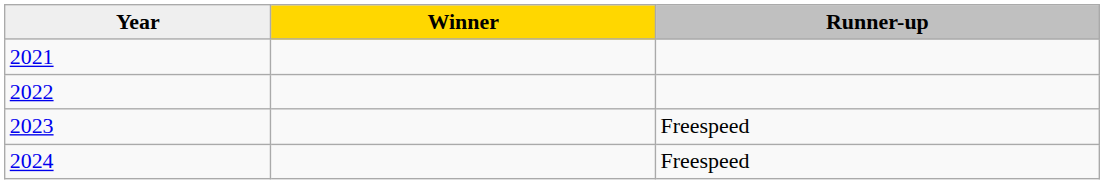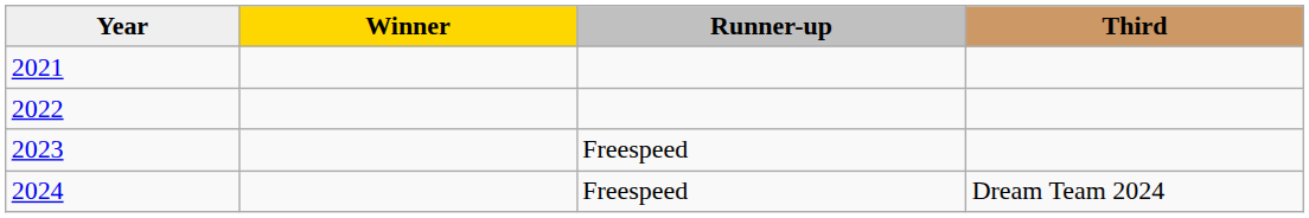 <table class="wikitable sortable" style="width:800px;">
 <tr>
 <th style="width:18%; background:#efefef;">Year</th>
 <th style="width:26%; background:gold">Winner</th>
 <th style="width:30%; background:silver">Runner-up</th>
+<th style="width:26%; background:#CC9966">Third</th>
 </tr>
 <tr>
 <td><a href='#'>2021</a></td>
+<td></td>
 <td></td>
 <td></td>
 </tr>
 <tr>
 <td><a href='#'>2022</a></td>
 <td></td>
 <td></td>
+<td></td>
 </tr>
 <tr>
 <td><a href='#'>2023</a></td>
 <td></td>
 <td>Freespeed</td>
+<td></td>
 </tr>
 <tr>
 <td><a href='#'>2024</a></td>
 <td></td>
 <td>Freespeed</td>
+<td>Dream Team 2024</td>
 </tr>
 </table>
